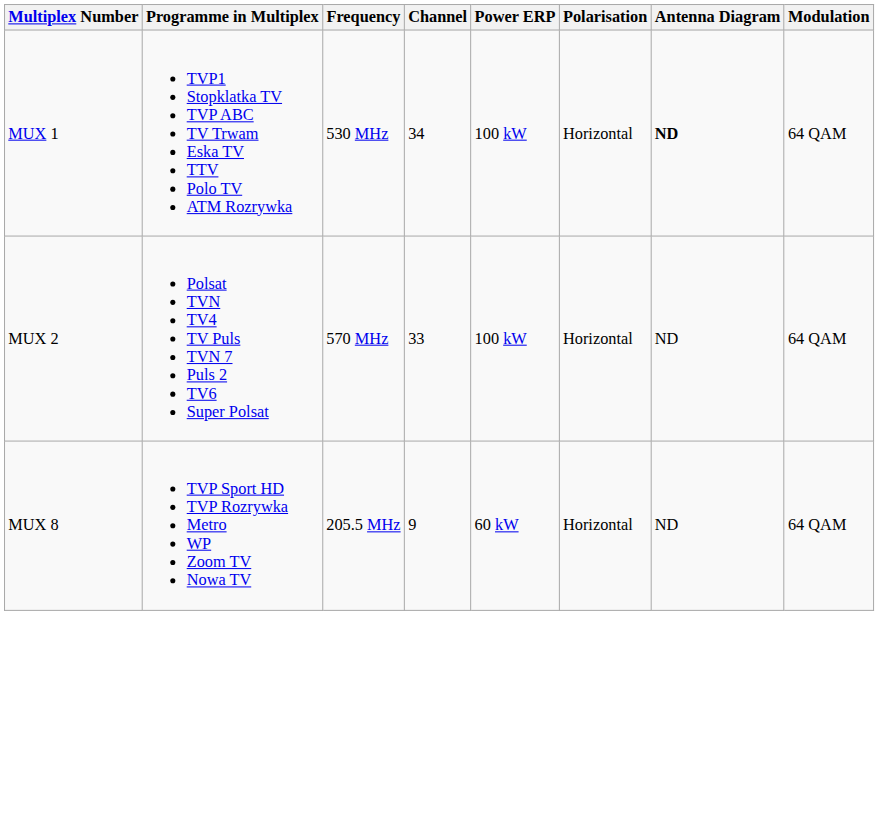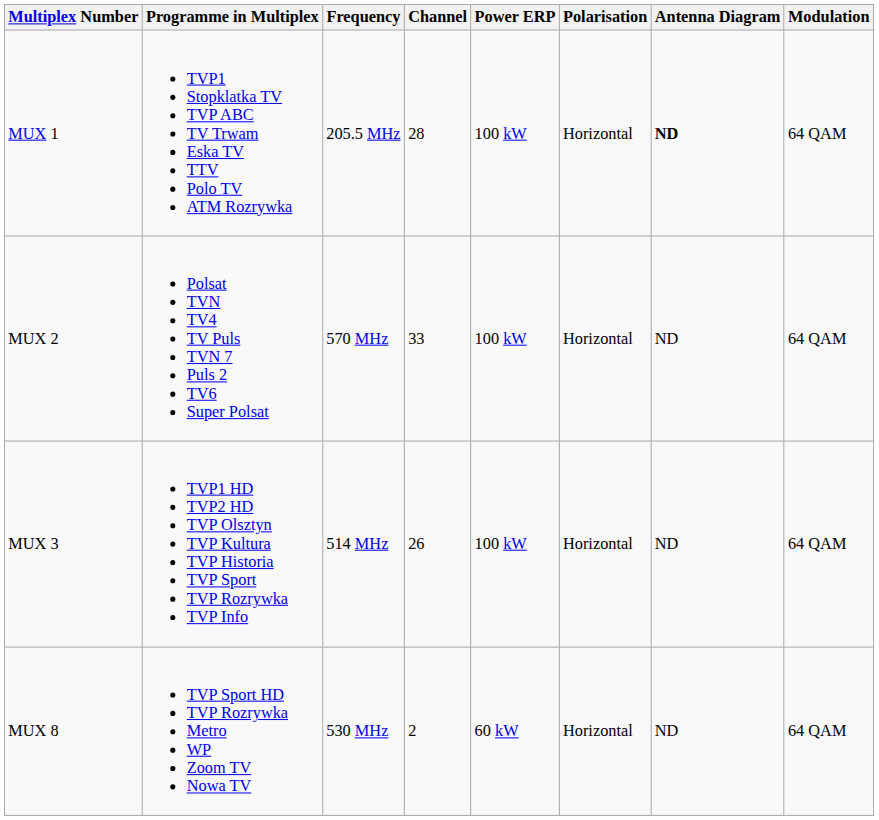 <table class="wikitable">
 <tr>
 <th><a href='#'>Multiplex</a> Number</th>
 <th>Programme in Multiplex</th>
 <th>Frequency</th>
 <th>Channel</th>
 <th>Power ERP</th>
 <th>Polarisation</th>
 <th>Antenna Diagram</th>
 <th>Modulation</th>
 </tr>
 <tr>
 <td><a href='#'>MUX</a> 1</td>
 <td><br><ul><li><a href='#'>TVP1</a></li><li><a href='#'>Stopklatka TV</a></li><li><a href='#'>TVP ABC</a></li><li><a href='#'>TV Trwam</a></li><li><a href='#'>Eska TV</a></li><li><a href='#'>TTV</a></li><li><a href='#'>Polo TV</a></li><li><a href='#'>ATM Rozrywka</a></li></ul></td>
-<td>530 <a href='#'>MHz</a></td>
-<td>34</td>
+<td>205.5 <a href='#'>MHz</a></td>
+<td>28</td>
 <td>100 <a href='#'>kW</a></td>
 <td>Horizontal</td>
 <td><strong>ND</strong></td>
 <td>64 QAM</td>
 </tr>
 <tr>
 <td>MUX 2</td>
 <td><br><ul><li><a href='#'>Polsat</a></li><li><a href='#'>TVN</a></li><li><a href='#'>TV4</a></li><li><a href='#'>TV Puls</a></li><li><a href='#'>TVN 7</a></li><li><a href='#'>Puls 2</a></li><li><a href='#'>TV6</a></li><li><a href='#'>Super Polsat</a></li></ul></td>
 <td>570 <a href='#'>MHz</a></td>
 <td>33</td>
 <td>100 <a href='#'>kW</a></td>
 <td>Horizontal</td>
 <td>ND</td>
 <td>64 QAM</td>
 </tr>
 <tr>
+<td>MUX 3</td>
+<td><br><ul><li><a href='#'>TVP1 HD</a></li><li><a href='#'>TVP2 HD</a></li><li><a href='#'>TVP Olsztyn</a></li><li><a href='#'>TVP Kultura</a></li><li><a href='#'>TVP Historia</a></li><li><a href='#'>TVP Sport</a></li><li><a href='#'>TVP Rozrywka</a></li><li><a href='#'>TVP Info</a></li></ul></td>
+<td>514 <a href='#'>MHz</a></td>
+<td>26</td>
+<td>100 <a href='#'>kW</a></td>
+<td>Horizontal</td>
+<td>ND</td>
+<td>64 QAM</td>
+</tr>
+<tr>
 <td>MUX 8</td>
 <td><br><ul><li><a href='#'>TVP Sport HD</a></li><li><a href='#'>TVP Rozrywka</a></li><li><a href='#'>Metro</a></li><li><a href='#'>WP</a></li><li><a href='#'>Zoom TV</a></li><li><a href='#'>Nowa TV</a></li></ul></td>
-<td>205.5 <a href='#'>MHz</a></td>
-<td>9</td>
+<td>530 <a href='#'>MHz</a></td>
+<td>2</td>
 <td>60 <a href='#'>kW</a></td>
 <td>Horizontal</td>
 <td>ND</td>
 <td>64 QAM</td>
 </tr>
 </table>
